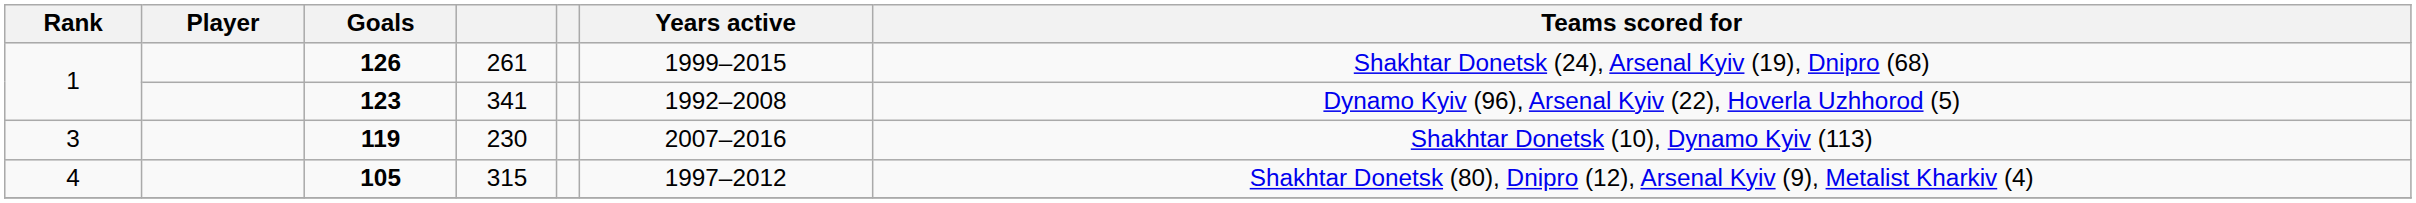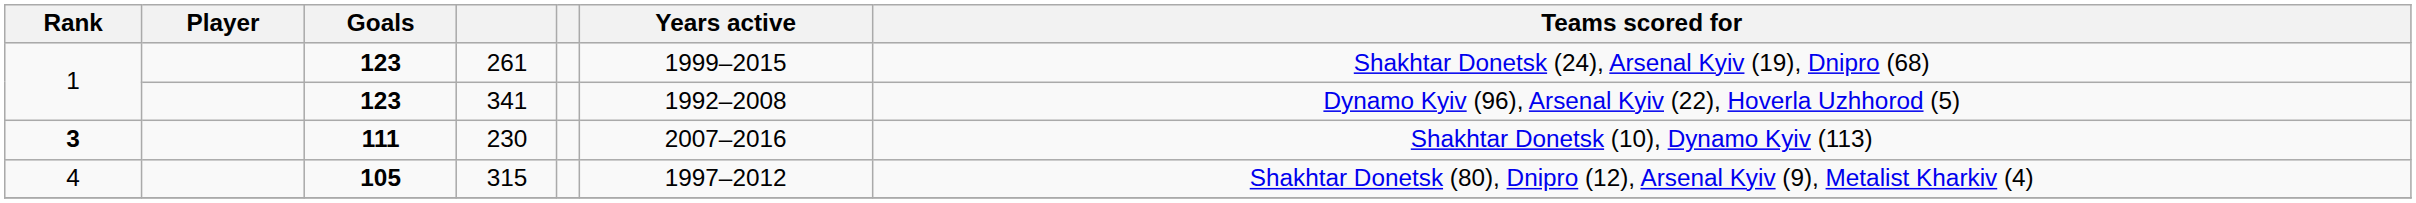 <table class="wikitable sortable"  width="100%"style="text-align:center">
 <tr>
 <th>Rank</th>
 <th>Player</th>
 <th>Goals</th>
 <th></th>
 <th></th>
 <th>Years active</th>
 <th class="unsortable">Teams scored for</th>
 </tr>
 <tr>
 <td rowspan=2>1</td>
 <td> </td>
-<td><strong>126</strong></td>
+<td><strong>123</strong></td>
 <td>261</td>
 <td></td>
 <td>1999–2015</td>
 <td><a href='#'>Shakhtar Donetsk</a> (24), <a href='#'>Arsenal Kyiv</a> (19), <a href='#'>Dnipro</a> (68)</td>
 </tr>
 <tr>
 <td> </td>
 <td><strong>123</strong></td>
 <td>341</td>
 <td></td>
 <td>1992–2008</td>
 <td><a href='#'>Dynamo Kyiv</a> (96), <a href='#'>Arsenal Kyiv</a> (22), <a href='#'>Hoverla Uzhhorod</a> (5)</td>
 </tr>
 <tr>
-<td>3</td>
+<td><strong>3</strong></td>
 <td> <em></em></td>
-<td><strong>119</strong></td>
+<td><strong>111</strong></td>
 <td>230</td>
 <td></td>
 <td>2007–2016</td>
 <td><a href='#'>Shakhtar Donetsk</a> (10), <a href='#'>Dynamo Kyiv</a> (113)</td>
 </tr>
 <tr>
 <td>4</td>
 <td> </td>
 <td><strong>105</strong></td>
 <td>315</td>
 <td></td>
 <td>1997–2012</td>
 <td><a href='#'>Shakhtar Donetsk</a> (80), <a href='#'>Dnipro</a> (12), <a href='#'>Arsenal Kyiv</a> (9), <a href='#'>Metalist Kharkiv</a> (4)</td>
 </tr>
 <tr>
 </tr>
 </table>
